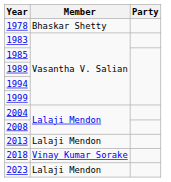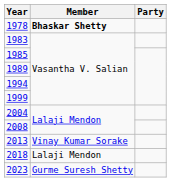 <table class="wikitable">
 <tr>
 <th>Year</th>
 <th>Member</th>
 <th colspan="2">Party</th>
 </tr>
 <tr>
 <td><a href='#'>1978</a></td>
-<td>Bhaskar Shetty</td>
+<td><strong>Bhaskar Shetty</strong></td>
 <td></td>
 </tr>
 <tr>
 <td><a href='#'>1983</a></td>
 <td rowspan="5">Vasantha V. Salian</td>
 <td></td>
 </tr>
 <tr>
 <td><a href='#'>1985</a></td>
 </tr>
 <tr>
 <td><a href='#'>1989</a></td>
 </tr>
 <tr>
 <td><a href='#'>1994</a></td>
 </tr>
 <tr>
 <td><a href='#'>1999</a></td>
 </tr>
 <tr>
 <td><a href='#'>2004</a></td>
 <td rowspan="2"><a href='#'>Lalaji Mendon</a></td>
 <td></td>
 </tr>
 <tr>
 <td><a href='#'>2008</a></td>
 </tr>
 <tr>
 <td><a href='#'>2013</a></td>
+<td><a href='#'>Vinay Kumar Sorake</a></td>
+<td></td>
+</tr>
+<tr>
+<td><a href='#'>2018</a></td>
 <td>Lalaji Mendon</td>
 <td></td>
 </tr>
 <tr>
-<td><a href='#'>2018</a></td>
-<td><a href='#'>Vinay Kumar Sorake</a></td>
-<td></td>
-</tr>
-<tr>
 <td><a href='#'>2023</a></td>
-<td>Lalaji Mendon</td>
+<td><a href='#'>Gurme Suresh Shetty</a></td>
 </tr>
 </table>
